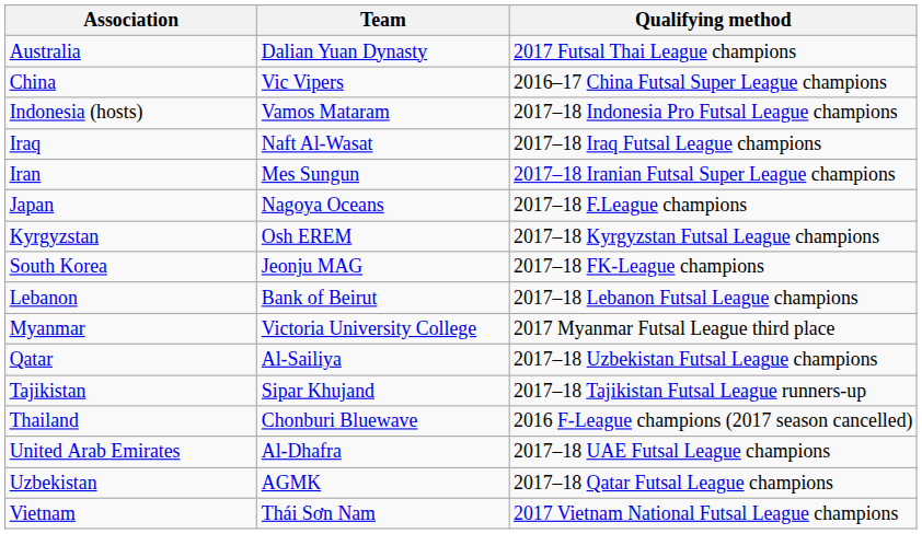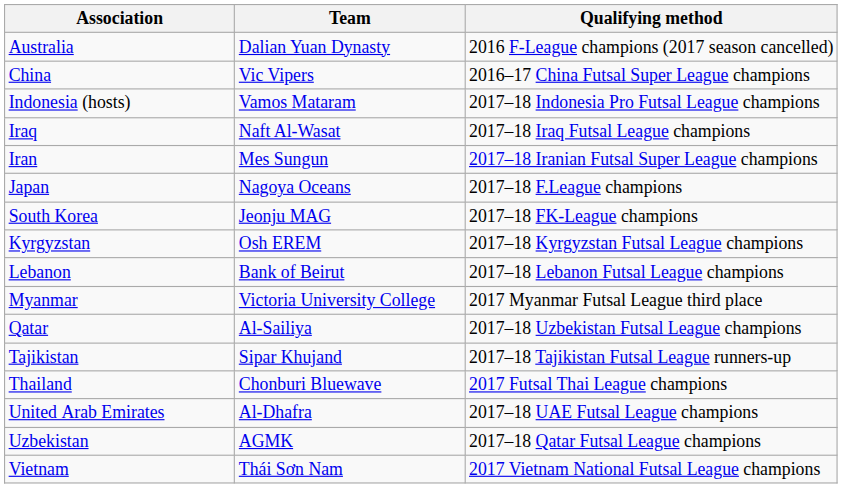 <table class="wikitable">
 <tr>
 <th width=200>Association</th>
 <th width=200>Team</th>
 <th>Qualifying method</th>
 </tr>
 <tr>
 <td> <a href='#'>Australia</a></td>
 <td><a href='#'>Dalian Yuan Dynasty</a></td>
-<td><a href='#'>2017 Futsal Thai League</a> champions</td>
+<td>2016 <a href='#'>F-League</a> champions (2017 season cancelled)</td>
 </tr>
 <tr>
 <td> <a href='#'>China</a></td>
 <td><a href='#'>Vic Vipers</a></td>
 <td>2016–17 <a href='#'>China Futsal Super League</a> champions</td>
 </tr>
 <tr>
 <td> <a href='#'>Indonesia</a> (hosts)</td>
 <td><a href='#'>Vamos Mataram</a></td>
 <td>2017–18 <a href='#'>Indonesia Pro Futsal League</a> champions</td>
 </tr>
 <tr>
 <td> <a href='#'>Iraq</a></td>
 <td><a href='#'>Naft Al-Wasat</a></td>
 <td>2017–18 <a href='#'>Iraq Futsal League</a> champions</td>
 </tr>
 <tr>
 <td> <a href='#'>Iran</a></td>
 <td><a href='#'>Mes Sungun</a></td>
 <td><a href='#'>2017–18 Iranian Futsal Super League</a> champions</td>
 </tr>
 <tr>
 <td> <a href='#'>Japan</a></td>
 <td><a href='#'>Nagoya Oceans</a></td>
 <td>2017–18 <a href='#'>F.League</a> champions</td>
 </tr>
 <tr>
+<td> <a href='#'>South Korea</a></td>
+<td><a href='#'>Jeonju MAG</a></td>
+<td>2017–18 <a href='#'>FK-League</a> champions</td>
+</tr>
+<tr>
 <td> <a href='#'>Kyrgyzstan</a></td>
 <td><a href='#'>Osh EREM</a></td>
 <td>2017–18 <a href='#'>Kyrgyzstan Futsal League</a> champions</td>
-</tr>
-<tr>
-<td> <a href='#'>South Korea</a></td>
-<td><a href='#'>Jeonju MAG</a></td>
-<td>2017–18 <a href='#'>FK-League</a> champions</td>
 </tr>
 <tr>
 <td> <a href='#'>Lebanon</a></td>
 <td><a href='#'>Bank of Beirut</a></td>
 <td>2017–18 <a href='#'>Lebanon Futsal League</a> champions</td>
 </tr>
 <tr>
 <td> <a href='#'>Myanmar</a></td>
 <td><a href='#'>Victoria University College</a></td>
 <td>2017 Myanmar Futsal League third place</td>
 </tr>
 <tr>
 <td> <a href='#'>Qatar</a></td>
 <td><a href='#'>Al-Sailiya</a></td>
 <td>2017–18 <a href='#'>Uzbekistan Futsal League</a> champions</td>
 </tr>
 <tr>
 <td> <a href='#'>Tajikistan</a></td>
 <td><a href='#'>Sipar Khujand</a></td>
 <td>2017–18 <a href='#'>Tajikistan Futsal League</a> runners-up</td>
 </tr>
 <tr>
 <td> <a href='#'>Thailand</a></td>
 <td><a href='#'>Chonburi Bluewave</a></td>
-<td>2016 <a href='#'>F-League</a> champions (2017 season cancelled)</td>
+<td><a href='#'>2017 Futsal Thai League</a> champions</td>
 </tr>
 <tr>
 <td> <a href='#'>United Arab Emirates</a></td>
 <td><a href='#'>Al-Dhafra</a></td>
 <td>2017–18 <a href='#'>UAE Futsal League</a> champions</td>
 </tr>
 <tr>
 <td> <a href='#'>Uzbekistan</a></td>
 <td><a href='#'>AGMK</a></td>
 <td>2017–18 <a href='#'>Qatar Futsal League</a> champions</td>
 </tr>
 <tr>
 <td> <a href='#'>Vietnam</a></td>
 <td><a href='#'>Thái Sơn Nam</a></td>
 <td><a href='#'>2017 Vietnam National Futsal League</a> champions</td>
 </tr>
 </table>
